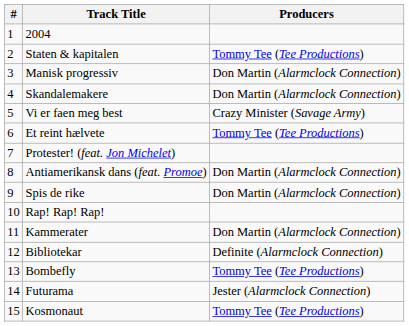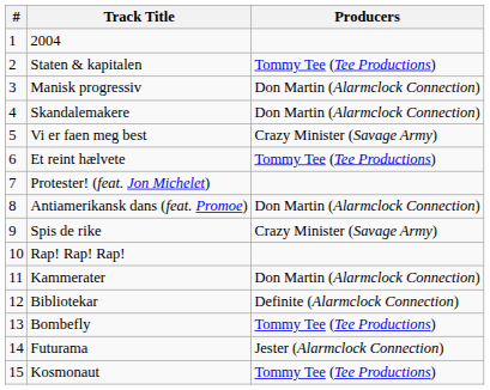 <table class="wikitable">
 <tr>
 <th>#</th>
 <th>Track Title</th>
 <th>Producers</th>
 </tr>
 <tr>
 <td>1</td>
 <td>2004</td>
 <td></td>
 </tr>
 <tr>
 <td>2</td>
 <td>Staten & kapitalen</td>
 <td><a href='#'>Tommy Tee</a> (<em><a href='#'>Tee Productions</a></em>)</td>
 </tr>
 <tr>
 <td>3</td>
 <td>Manisk progressiv</td>
 <td>Don Martin (<em>Alarmclock Connection</em>)</td>
 </tr>
 <tr>
 <td>4</td>
 <td>Skandalemakere</td>
 <td>Don Martin (<em>Alarmclock Connection</em>)</td>
 </tr>
 <tr>
 <td>5</td>
 <td>Vi er faen meg best</td>
 <td>Crazy Minister (<em>Savage Army</em>)</td>
 </tr>
 <tr>
 <td>6</td>
 <td>Et reint hælvete</td>
 <td><a href='#'>Tommy Tee</a> (<em><a href='#'>Tee Productions</a></em>)</td>
 </tr>
 <tr>
 <td>7</td>
 <td>Protester! (<em>feat. <a href='#'>Jon Michelet</a></em>)</td>
 <td></td>
 </tr>
 <tr>
 <td>8</td>
 <td>Antiamerikansk dans (<em>feat. <a href='#'>Promoe</a></em>)</td>
 <td>Don Martin (<em>Alarmclock Connection</em>)</td>
 </tr>
 <tr>
 <td>9</td>
 <td>Spis de rike</td>
-<td>Don Martin (<em>Alarmclock Connection</em>)</td>
+<td>Crazy Minister (<em>Savage Army</em>)</td>
 </tr>
 <tr>
 <td>10</td>
 <td>Rap! Rap! Rap!</td>
 <td></td>
 </tr>
 <tr>
 <td>11</td>
 <td>Kammerater</td>
 <td>Don Martin (<em>Alarmclock Connection</em>)</td>
 </tr>
 <tr>
 <td>12</td>
 <td>Bibliotekar</td>
 <td>Definite (<em>Alarmclock Connection</em>)</td>
 </tr>
 <tr>
 <td>13</td>
 <td>Bombefly</td>
 <td><a href='#'>Tommy Tee</a> (<em><a href='#'>Tee Productions</a></em>)</td>
 </tr>
 <tr>
 <td>14</td>
 <td>Futurama</td>
 <td>Jester (<em>Alarmclock Connection</em>)</td>
 </tr>
 <tr>
 <td>15</td>
 <td>Kosmonaut</td>
 <td><a href='#'>Tommy Tee</a> (<em><a href='#'>Tee Productions</a></em>)</td>
 </tr>
 </table>
